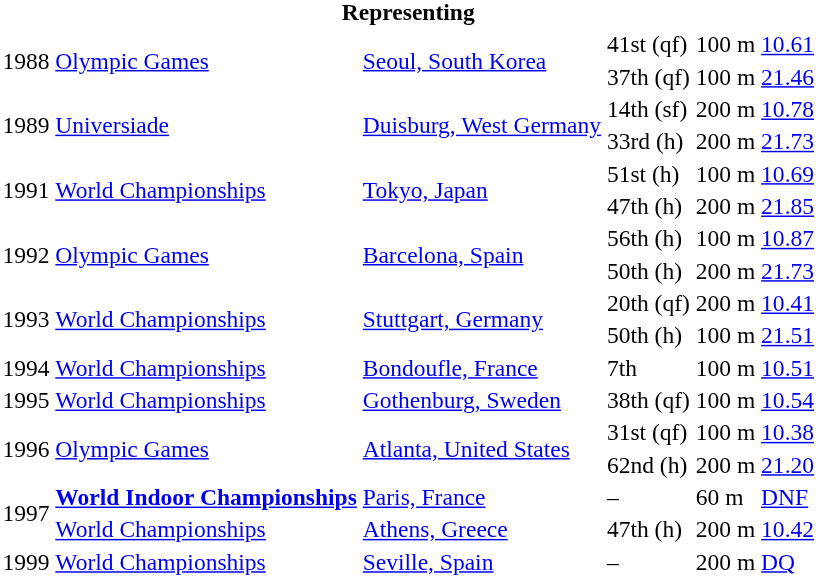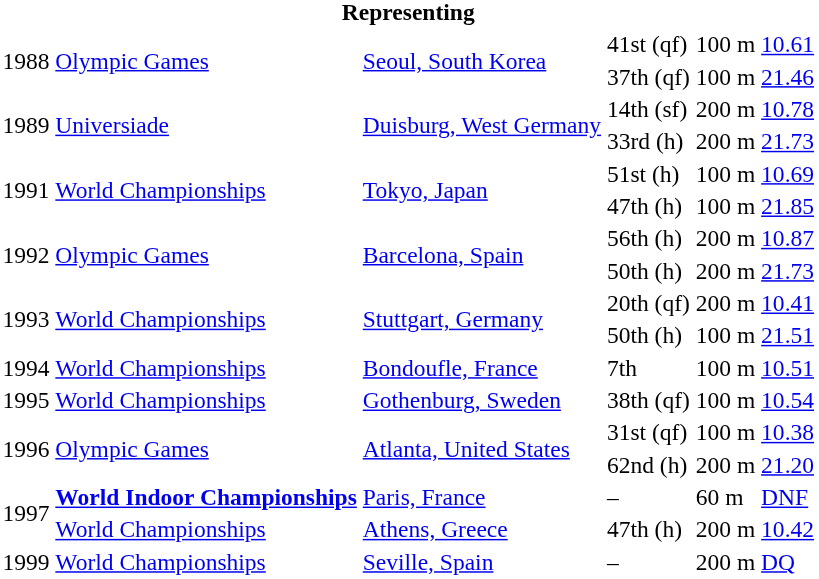 <table>
 <tr>
 <th colspan="6">Representing </th>
 </tr>
 <tr>
 <td rowspan=2>1988</td>
 <td rowspan=2><a href='#'>Olympic Games</a></td>
 <td rowspan=2><a href='#'>Seoul, South Korea</a></td>
 <td>41st (qf)</td>
 <td>100 m</td>
 <td><a href='#'>10.61</a></td>
 </tr>
 <tr>
 <td>37th (qf)</td>
 <td>100 m</td>
 <td><a href='#'>21.46</a></td>
 </tr>
 <tr>
 <td rowspan=2>1989</td>
 <td rowspan=2><a href='#'>Universiade</a></td>
 <td rowspan=2><a href='#'>Duisburg, West Germany</a></td>
 <td>14th (sf)</td>
 <td>200 m</td>
 <td><a href='#'>10.78</a></td>
 </tr>
 <tr>
 <td>33rd (h)</td>
 <td>200 m</td>
 <td><a href='#'>21.73</a></td>
 </tr>
 <tr>
 <td rowspan=2>1991</td>
 <td rowspan=2><a href='#'>World Championships</a></td>
 <td rowspan=2><a href='#'>Tokyo, Japan</a></td>
 <td>51st (h)</td>
 <td>100 m</td>
 <td><a href='#'>10.69</a></td>
 </tr>
 <tr>
 <td>47th (h)</td>
-<td>200 m</td>
+<td>100 m</td>
 <td><a href='#'>21.85</a></td>
 </tr>
 <tr>
 <td rowspan=2>1992</td>
 <td rowspan=2><a href='#'>Olympic Games</a></td>
 <td rowspan=2><a href='#'>Barcelona, Spain</a></td>
 <td>56th (h)</td>
-<td>100 m</td>
+<td>200 m</td>
 <td><a href='#'>10.87</a></td>
 </tr>
 <tr>
 <td>50th (h)</td>
 <td>200 m</td>
 <td><a href='#'>21.73</a></td>
 </tr>
 <tr>
 <td rowspan=2>1993</td>
 <td rowspan=2><a href='#'>World Championships</a></td>
 <td rowspan=2><a href='#'>Stuttgart, Germany</a></td>
 <td>20th (qf)</td>
 <td>200 m</td>
 <td><a href='#'>10.41</a></td>
 </tr>
 <tr>
 <td>50th (h)</td>
 <td>100 m</td>
 <td><a href='#'>21.51</a></td>
 </tr>
 <tr>
 <td>1994</td>
 <td><a href='#'>World Championships</a></td>
 <td><a href='#'>Bondoufle, France</a></td>
 <td>7th</td>
 <td>100 m</td>
 <td><a href='#'>10.51</a></td>
 </tr>
 <tr>
 <td>1995</td>
 <td><a href='#'>World Championships</a></td>
 <td><a href='#'>Gothenburg, Sweden</a></td>
 <td>38th (qf)</td>
 <td>100 m</td>
 <td><a href='#'>10.54</a></td>
 </tr>
 <tr>
 <td rowspan=2>1996</td>
 <td rowspan=2><a href='#'>Olympic Games</a></td>
 <td rowspan=2><a href='#'>Atlanta, United States</a></td>
 <td>31st (qf)</td>
 <td>100 m</td>
 <td><a href='#'>10.38</a></td>
 </tr>
 <tr>
 <td>62nd (h)</td>
 <td>200 m</td>
 <td><a href='#'>21.20</a></td>
 </tr>
 <tr>
 <td rowspan=2>1997</td>
 <td><strong><a href='#'>World Indoor Championships</a></strong></td>
 <td><a href='#'>Paris, France</a></td>
 <td>–</td>
 <td>60 m</td>
 <td><a href='#'>DNF</a></td>
 </tr>
 <tr>
 <td><a href='#'>World Championships</a></td>
 <td><a href='#'>Athens, Greece</a></td>
 <td>47th (h)</td>
 <td>200 m</td>
 <td><a href='#'>10.42</a></td>
 </tr>
 <tr>
 <td>1999</td>
 <td><a href='#'>World Championships</a></td>
 <td><a href='#'>Seville, Spain</a></td>
 <td>–</td>
 <td>200 m</td>
 <td><a href='#'>DQ</a></td>
 </tr>
 </table>
